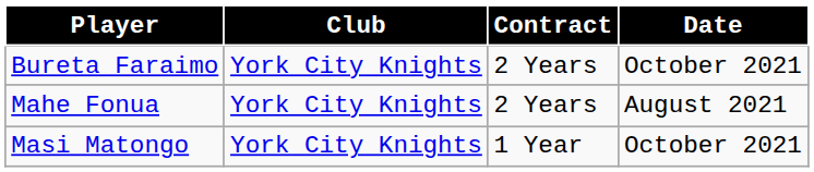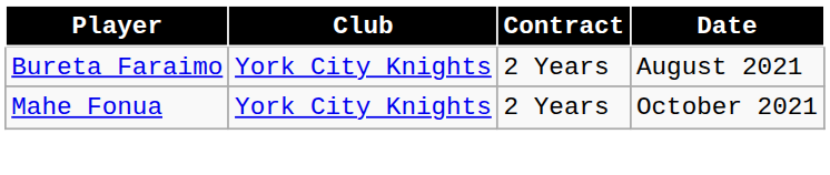 <table class="wikitable">
 <tr>
 <th scope="col" style="background:black; color:white; border:solid white 1px">Player</th>
 <th scope="col" style="background:black; color:white; border:solid white 1px">Club</th>
 <th scope="col" style="background:black; color:white; border:solid white 1px">Contract</th>
 <th scope="col" style="background:black; color:white; border:solid white 1px">Date</th>
 </tr>
 <tr>
 <td> <a href='#'>Bureta Faraimo</a></td>
 <td><a href='#'>York City Knights</a></td>
 <td>2 Years</td>
-<td>October 2021</td>
+<td>August 2021</td>
 </tr>
 <tr>
 <td> <a href='#'>Mahe Fonua</a></td>
 <td><a href='#'>York City Knights</a></td>
 <td>2 Years</td>
-<td>August 2021</td>
-</tr>
-<tr>
-<td> <a href='#'>Masi Matongo</a></td>
-<td><a href='#'>York City Knights</a></td>
-<td>1 Year</td>
 <td>October 2021</td>
 </tr>
 </table>
